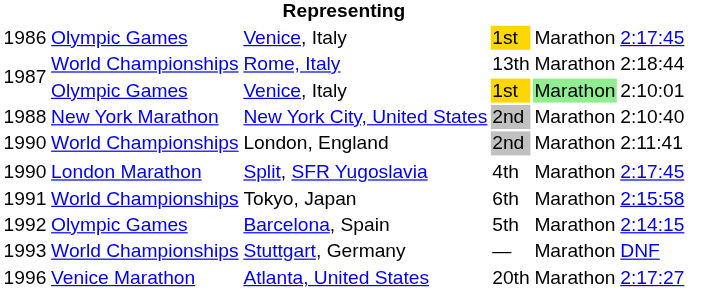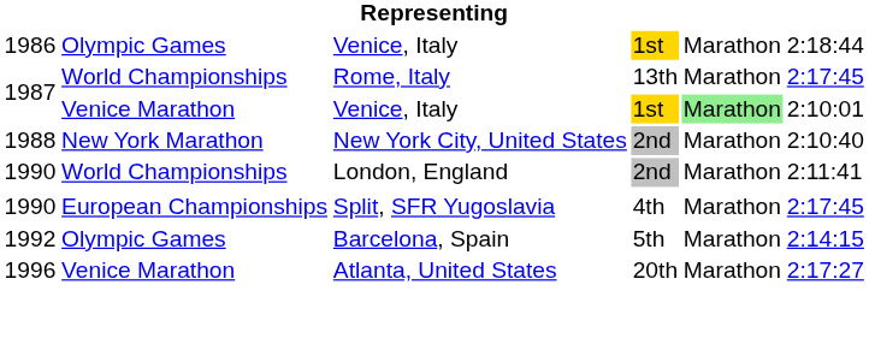 <table>
 <tr>
 <th colspan="6">Representing </th>
 </tr>
 <tr>
 <td>1986</td>
 <td><a href='#'>Olympic Games</a></td>
 <td><a href='#'>Venice</a>, Italy</td>
 <td bgcolor="gold">1st</td>
 <td>Marathon</td>
-<td><a href='#'>2:17:45</a></td>
+<td>2:18:44</td>
 </tr>
 <tr>
 <td rowspan=2>1987</td>
 <td><a href='#'>World Championships</a></td>
 <td><a href='#'>Rome, Italy</a></td>
 <td>13th</td>
 <td>Marathon</td>
-<td>2:18:44</td>
+<td><a href='#'>2:17:45</a></td>
 </tr>
 <tr>
-<td><a href='#'>Olympic Games</a></td>
+<td><a href='#'>Venice Marathon</a></td>
 <td><a href='#'>Venice</a>, Italy</td>
 <td bgcolor="gold">1st</td>
 <td style="background: lightgreen;">Marathon</td>
 <td>2:10:01</td>
 </tr>
 <tr>
 <td>1988</td>
 <td><a href='#'>New York Marathon</a></td>
 <td><a href='#'>New York City, United States</a></td>
 <td bgcolor="silver">2nd</td>
 <td>Marathon</td>
 <td>2:10:40</td>
 </tr>
 <tr>
 <td>1990</td>
 <td><a href='#'>World Championships</a></td>
 <td>London, England</td>
 <td bgcolor="silver">2nd</td>
 <td>Marathon</td>
 <td>2:11:41</td>
 </tr>
 <tr>
 </tr>
 <tr>
 <td>1990</td>
-<td><a href='#'>London Marathon</a></td>
+<td><a href='#'>European Championships</a></td>
 <td><a href='#'>Split</a>, <a href='#'>SFR Yugoslavia</a></td>
 <td>4th</td>
 <td>Marathon</td>
 <td><a href='#'>2:17:45</a></td>
-</tr>
-<tr>
-<td>1991</td>
-<td><a href='#'>World Championships</a></td>
-<td>Tokyo, Japan</td>
-<td>6th</td>
-<td>Marathon</td>
-<td><a href='#'>2:15:58</a></td>
 </tr>
 <tr>
 <td>1992</td>
 <td><a href='#'>Olympic Games</a></td>
 <td><a href='#'>Barcelona</a>, Spain</td>
 <td>5th</td>
 <td>Marathon</td>
 <td><a href='#'>2:14:15</a></td>
 </tr>
 <tr>
-<td>1993</td>
-<td><a href='#'>World Championships</a></td>
-<td><a href='#'>Stuttgart</a>, Germany</td>
-<td>—</td>
-<td>Marathon</td>
-<td><a href='#'>DNF</a></td>
-</tr>
-<tr>
 <td>1996</td>
 <td><a href='#'>Venice Marathon</a></td>
 <td><a href='#'>Atlanta, United States</a></td>
 <td>20th</td>
 <td>Marathon</td>
 <td><a href='#'>2:17:27</a></td>
 </tr>
 </table>
